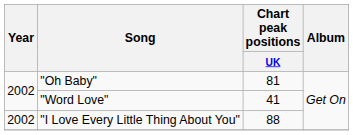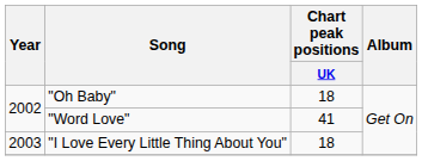 <table class="wikitable">
 <tr>
 <th rowspan="2">Year</th>
 <th rowspan="2">Song</th>
 <th colspan="1">Chart peak positions</th>
 <th rowspan="2">Album</th>
 </tr>
 <tr>
 <th width="35"><small> <a href='#'>UK</a></small></th>
 </tr>
 <tr>
 <td rowspan="2">2002</td>
 <td>"Oh Baby"</td>
-<td align="center">81</td>
+<td align="center">18</td>
 <td rowspan="3"><em>Get On</em></td>
 </tr>
 <tr>
 <td>"Word Love"</td>
 <td align="center">41</td>
 </tr>
 <tr>
-<td rowspan="1">2002</td>
+<td rowspan="1">2003</td>
 <td>"I Love Every Little Thing About You"</td>
-<td align="center">88</td>
+<td align="center">18</td>
 </tr>
 <tr>
 </tr>
 </table>
